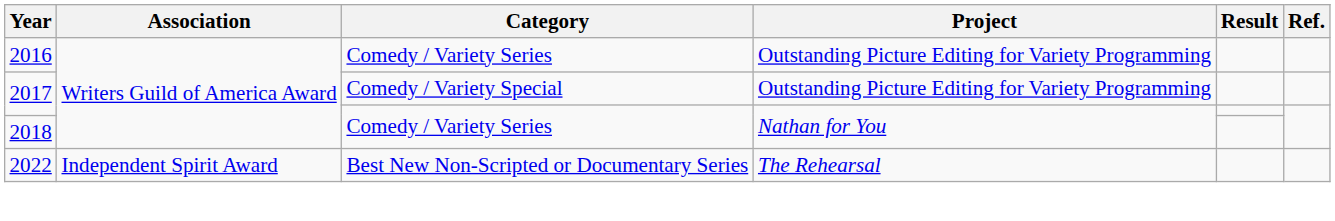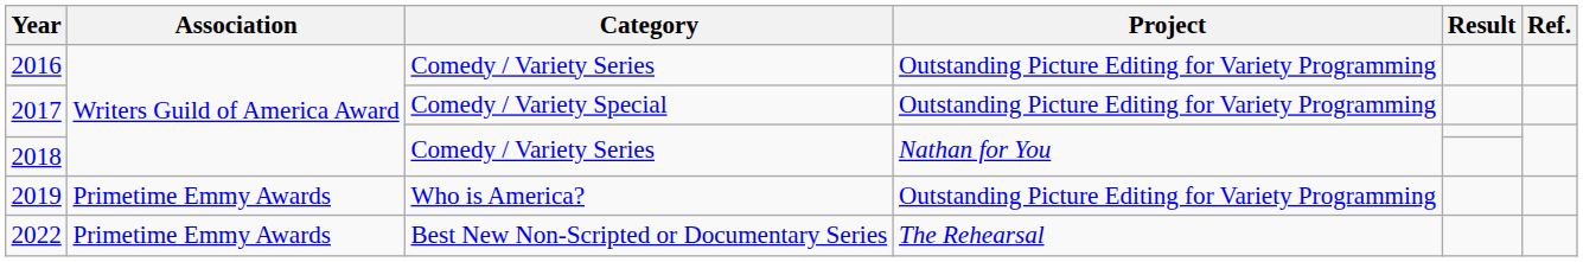 <table class="wikitable sortable">
 <tr>
 <th>Year</th>
 <th>Association</th>
 <th>Category</th>
 <th>Project</th>
 <th>Result</th>
 <th class="unsortable">Ref.</th>
 </tr>
 <tr>
 <td><a href='#'>2016</a></td>
 <td rowspan=4><a href='#'>Writers Guild of America Award</a></td>
 <td><a href='#'>Comedy / Variety Series</a></td>
 <td><a href='#'>Outstanding Picture Editing for Variety Programming</a></td>
 <td></td>
 <td></td>
 </tr>
 <tr>
 <td rowspan=2><a href='#'>2017</a></td>
 <td><a href='#'>Comedy / Variety Special</a></td>
 <td><a href='#'>Outstanding Picture Editing for Variety Programming</a></td>
 <td></td>
 <td></td>
 </tr>
 <tr>
 <td rowspan=2><a href='#'>Comedy / Variety Series</a></td>
 <td rowspan=2><em><a href='#'>Nathan for You</a></em></td>
 <td></td>
 <td rowspan="2"></td>
 </tr>
 <tr>
 <td><a href='#'>2018</a></td>
 <td></td>
 </tr>
 <tr>
+<td><a href='#'>2019</a></td>
+<td><a href='#'>Primetime Emmy Awards</a></td>
+<td><a href='#'>Who is America?</a></td>
+<td><a href='#'>Outstanding Picture Editing for Variety Programming</a></td>
+<td></td>
+<td></td>
+</tr>
+<tr>
 <td><a href='#'>2022</a></td>
-<td><a href='#'>Independent Spirit Award</a></td>
+<td><a href='#'>Primetime Emmy Awards</a></td>
 <td><a href='#'>Best New Non-Scripted or Documentary Series</a></td>
 <td><em><a href='#'>The Rehearsal</a></em></td>
 <td></td>
 <td></td>
 </tr>
 </table>
